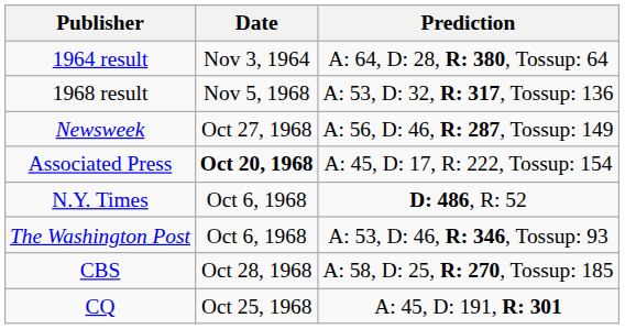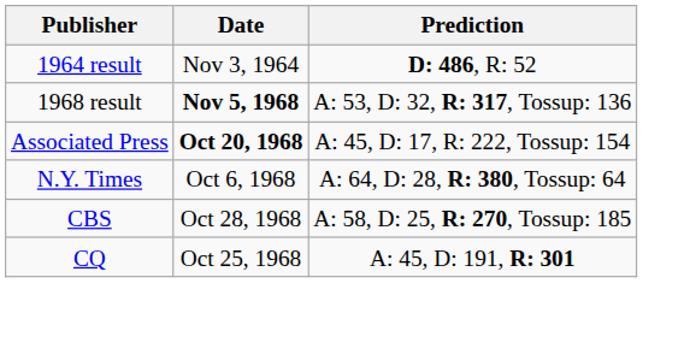 <table class="wikitable" style="text-align:center;line-height:1.2">
 <tr>
 <th>Publisher</th>
 <th>Date</th>
 <th>Prediction</th>
 </tr>
 <tr>
 <td><a href='#'>1964 result</a></td>
 <td>Nov 3, 1964</td>
-<td>A: 64, D: 28, <strong>R: 380</strong>, Tossup: 64</td>
+<td><strong>D: 486</strong>, R: 52</td>
 </tr>
 <tr>
 <td>1968 result</td>
-<td>Nov 5, 1968</td>
+<td><strong>Nov 5, 1968</strong></td>
 <td>A: 53, D: 32, <strong>R: 317</strong>, Tossup: 136</td>
-</tr>
-<tr>
-<td><em><a href='#'>Newsweek</a></em></td>
-<td>Oct 27, 1968</td>
-<td>A: 56, D: 46, <strong>R: 287</strong>, Tossup: 149</td>
 </tr>
 <tr>
 <td><a href='#'>Associated Press</a></td>
 <td><strong>Oct 20, 1968</strong></td>
 <td>A: 45, D: 17, R: 222, Tossup: 154</td>
 </tr>
 <tr>
 <td><a href='#'>N.Y. Times</a></td>
 <td>Oct 6, 1968</td>
-<td><strong>D: 486</strong>, R: 52</td>
-</tr>
-<tr>
-<td><em><a href='#'>The Washington Post</a></em></td>
-<td>Oct 6, 1968</td>
-<td>A: 53, D: 46, <strong>R: 346</strong>, Tossup: 93</td>
+<td>A: 64, D: 28, <strong>R: 380</strong>, Tossup: 64</td>
 </tr>
 <tr>
 <td><a href='#'>CBS</a></td>
 <td>Oct 28, 1968</td>
 <td>A: 58, D: 25, <strong>R: 270</strong>, Tossup: 185</td>
 </tr>
 <tr>
 <td><a href='#'>CQ</a></td>
 <td>Oct 25, 1968</td>
 <td>A: 45, D: 191, <strong>R: 301</strong></td>
 </tr>
 </table>
